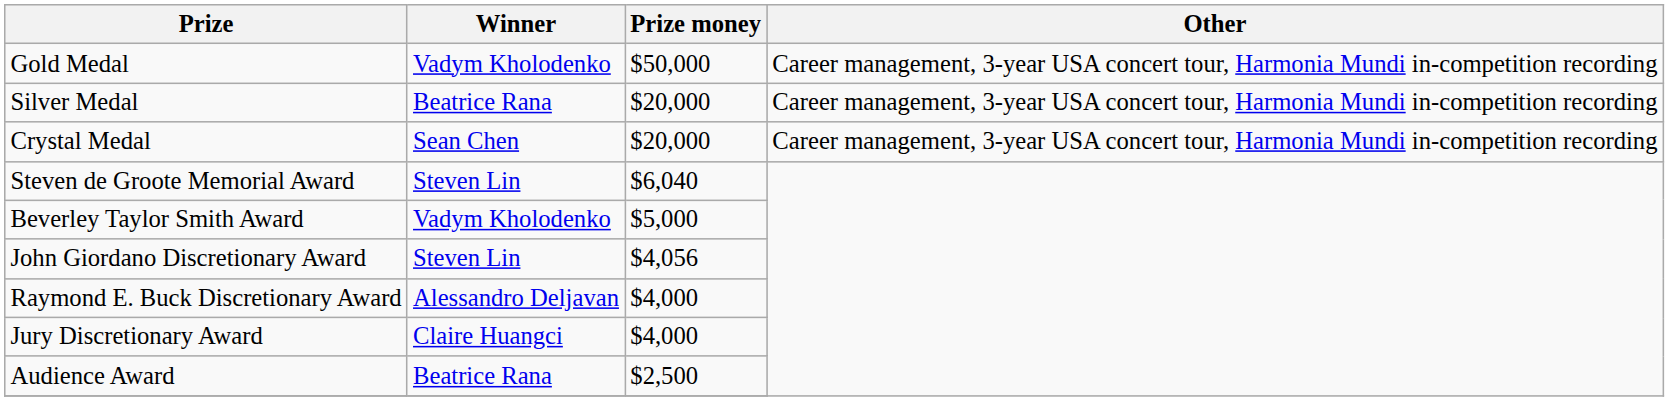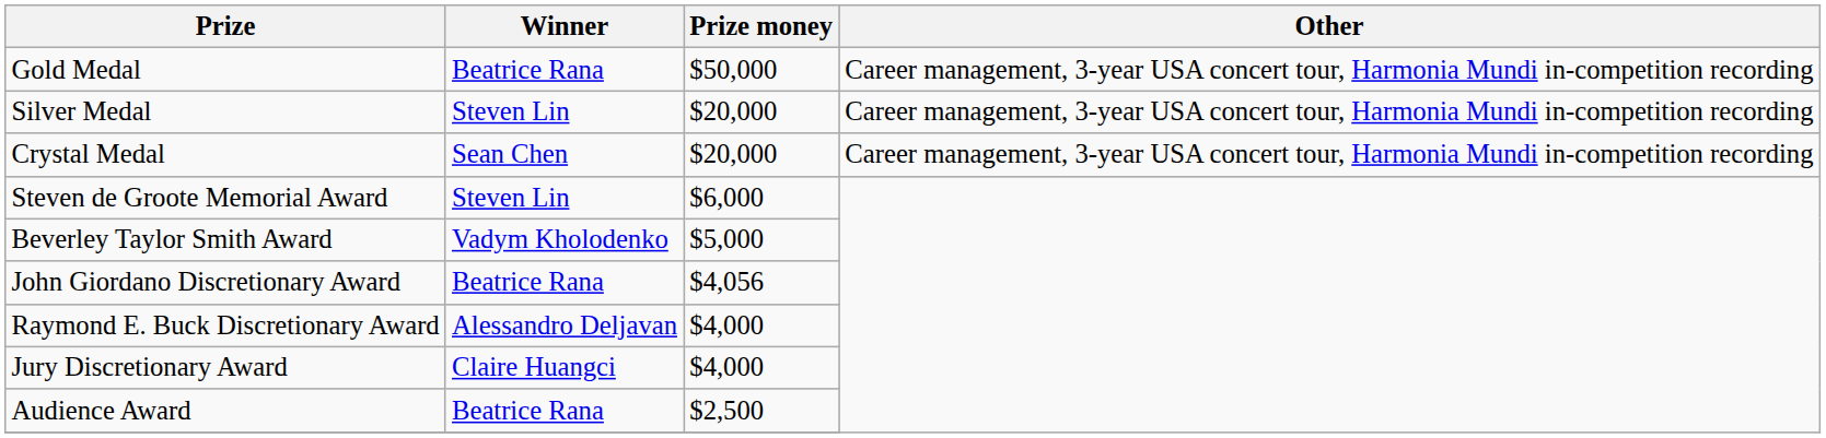 <table class="wikitable">
 <tr>
 <th>Prize</th>
 <th>Winner</th>
 <th>Prize money</th>
 <th>Other</th>
 </tr>
 <tr>
 <td>Gold Medal</td>
-<td> <a href='#'>Vadym Kholodenko</a></td>
+<td> <a href='#'>Beatrice Rana</a></td>
 <td>$50,000</td>
 <td>Career management, 3-year USA concert tour, <a href='#'>Harmonia Mundi</a> in-competition recording</td>
 </tr>
 <tr>
 <td>Silver Medal</td>
-<td> <a href='#'>Beatrice Rana</a></td>
+<td> <a href='#'>Steven Lin</a></td>
 <td>$20,000</td>
 <td>Career management, 3-year USA concert tour, <a href='#'>Harmonia Mundi</a> in-competition recording</td>
 </tr>
 <tr>
 <td>Crystal Medal</td>
 <td> <a href='#'>Sean Chen</a></td>
 <td>$20,000</td>
 <td>Career management, 3-year USA concert tour, <a href='#'>Harmonia Mundi</a> in-competition recording</td>
 </tr>
 <tr>
 <td>Steven de Groote Memorial Award</td>
 <td> <a href='#'>Steven Lin</a></td>
-<td>$6,040</td>
+<td>$6,000</td>
 </tr>
 <tr>
 <td>Beverley Taylor Smith Award</td>
 <td> <a href='#'>Vadym Kholodenko</a></td>
 <td>$5,000</td>
 </tr>
 <tr>
 <td>John Giordano Discretionary Award</td>
-<td> <a href='#'>Steven Lin</a></td>
+<td> <a href='#'>Beatrice Rana</a></td>
 <td>$4,056</td>
 </tr>
 <tr>
 <td>Raymond E. Buck Discretionary Award</td>
 <td> <a href='#'>Alessandro Deljavan</a></td>
 <td>$4,000</td>
 </tr>
 <tr>
 <td>Jury Discretionary Award</td>
 <td> <a href='#'>Claire Huangci</a></td>
 <td>$4,000</td>
 </tr>
 <tr>
 <td>Audience Award</td>
 <td> <a href='#'>Beatrice Rana</a></td>
 <td>$2,500</td>
 </tr>
 <tr>
 </tr>
 </table>
